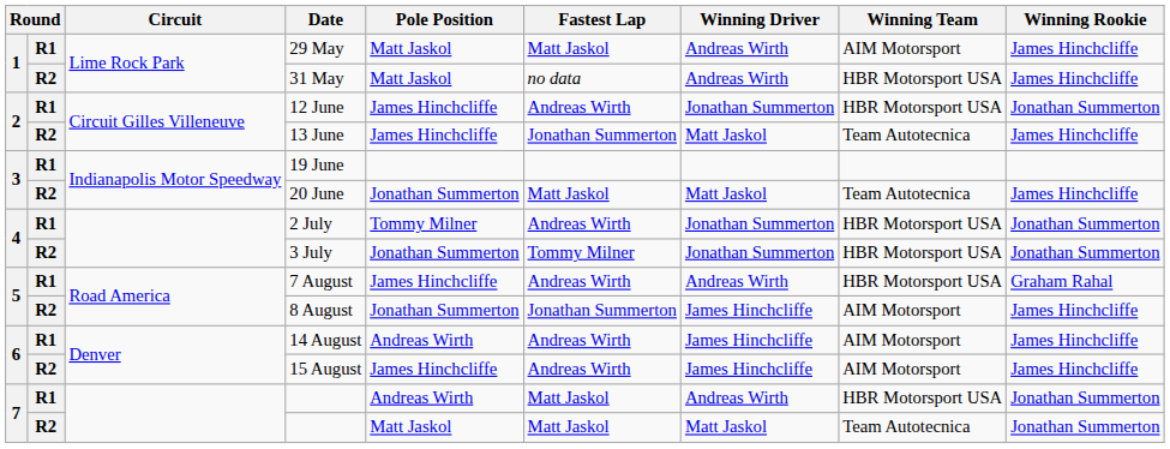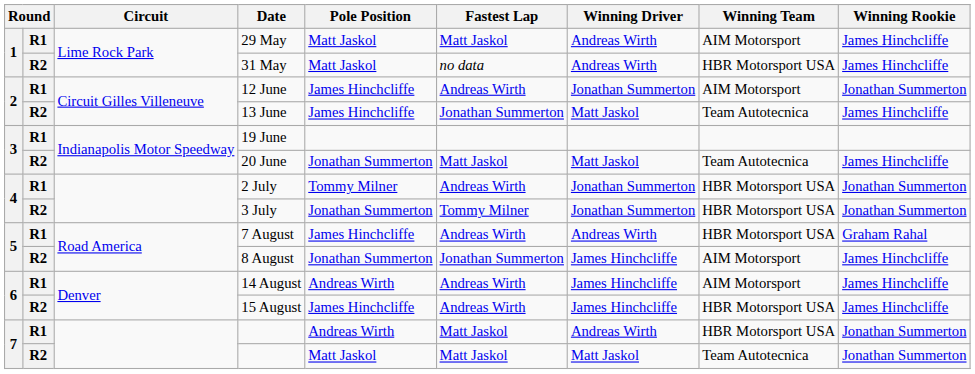 <table class="wikitable" style="font-size: 85%">
 <tr>
 <th colspan=2>Round</th>
 <th>Circuit</th>
 <th>Date</th>
 <th>Pole Position</th>
 <th>Fastest Lap</th>
 <th>Winning Driver</th>
 <th>Winning Team</th>
 <th>Winning Rookie</th>
 </tr>
 <tr>
 <th rowspan=2>1</th>
 <th>R1</th>
 <td rowspan=2> <a href='#'>Lime Rock Park</a></td>
 <td>29 May</td>
 <td> <a href='#'>Matt Jaskol</a></td>
 <td> <a href='#'>Matt Jaskol</a></td>
 <td> <a href='#'>Andreas Wirth</a></td>
 <td> AIM Motorsport</td>
 <td> <a href='#'>James Hinchcliffe</a></td>
 </tr>
 <tr>
 <th>R2</th>
 <td>31 May</td>
 <td> <a href='#'>Matt Jaskol</a></td>
 <td><em>no data</em></td>
 <td> <a href='#'>Andreas Wirth</a></td>
 <td> HBR Motorsport USA</td>
 <td> <a href='#'>James Hinchcliffe</a></td>
 </tr>
 <tr>
 <th rowspan=2>2</th>
 <th>R1</th>
 <td rowspan=2> <a href='#'>Circuit Gilles Villeneuve</a></td>
 <td>12 June</td>
 <td> <a href='#'>James Hinchcliffe</a></td>
 <td> <a href='#'>Andreas Wirth</a></td>
 <td> <a href='#'>Jonathan Summerton</a></td>
-<td> HBR Motorsport USA</td>
+<td> AIM Motorsport</td>
 <td> <a href='#'>Jonathan Summerton</a></td>
 </tr>
 <tr>
 <th>R2</th>
 <td>13 June</td>
 <td> <a href='#'>James Hinchcliffe</a></td>
 <td> <a href='#'>Jonathan Summerton</a></td>
 <td> <a href='#'>Matt Jaskol</a></td>
 <td> Team Autotecnica</td>
 <td> <a href='#'>James Hinchcliffe</a></td>
 </tr>
 <tr>
 <th rowspan=2>3</th>
 <th>R1</th>
 <td rowspan=2> <a href='#'>Indianapolis Motor Speedway</a></td>
 <td>19 June</td>
 <td></td>
 <td></td>
 <td></td>
 <td></td>
 <td></td>
 </tr>
 <tr>
 <th>R2</th>
 <td>20 June</td>
 <td> <a href='#'>Jonathan Summerton</a></td>
 <td> <a href='#'>Matt Jaskol</a></td>
 <td> <a href='#'>Matt Jaskol</a></td>
 <td> Team Autotecnica</td>
 <td> <a href='#'>James Hinchcliffe</a></td>
 </tr>
 <tr>
 <th rowspan=2>4</th>
 <th>R1</th>
 <td rowspan=2></td>
 <td>2 July</td>
 <td> <a href='#'>Tommy Milner</a></td>
 <td> <a href='#'>Andreas Wirth</a></td>
 <td> <a href='#'>Jonathan Summerton</a></td>
 <td> HBR Motorsport USA</td>
 <td> <a href='#'>Jonathan Summerton</a></td>
 </tr>
 <tr>
 <th>R2</th>
 <td>3 July</td>
 <td> <a href='#'>Jonathan Summerton</a></td>
 <td> <a href='#'>Tommy Milner</a></td>
 <td> <a href='#'>Jonathan Summerton</a></td>
 <td> HBR Motorsport USA</td>
 <td> <a href='#'>Jonathan Summerton</a></td>
 </tr>
 <tr>
 <th rowspan=2>5</th>
 <th>R1</th>
 <td rowspan=2> <a href='#'>Road America</a></td>
 <td>7 August</td>
 <td> <a href='#'>James Hinchcliffe</a></td>
 <td> <a href='#'>Andreas Wirth</a></td>
 <td> <a href='#'>Andreas Wirth</a></td>
 <td> HBR Motorsport USA</td>
 <td> <a href='#'>Graham Rahal</a></td>
 </tr>
 <tr>
 <th>R2</th>
 <td>8 August</td>
 <td> <a href='#'>Jonathan Summerton</a></td>
 <td> <a href='#'>Jonathan Summerton</a></td>
 <td> <a href='#'>James Hinchcliffe</a></td>
 <td> AIM Motorsport</td>
 <td> <a href='#'>James Hinchcliffe</a></td>
 </tr>
 <tr>
 <th rowspan=2>6</th>
 <th>R1</th>
 <td rowspan=2> <a href='#'>Denver</a></td>
 <td>14 August</td>
 <td> <a href='#'>Andreas Wirth</a></td>
 <td> <a href='#'>Andreas Wirth</a></td>
 <td> <a href='#'>James Hinchcliffe</a></td>
 <td> AIM Motorsport</td>
 <td> <a href='#'>James Hinchcliffe</a></td>
 </tr>
 <tr>
 <th>R2</th>
 <td>15 August</td>
 <td> <a href='#'>James Hinchcliffe</a></td>
 <td> <a href='#'>Andreas Wirth</a></td>
 <td> <a href='#'>James Hinchcliffe</a></td>
-<td> AIM Motorsport</td>
+<td> HBR Motorsport USA</td>
 <td> <a href='#'>James Hinchcliffe</a></td>
 </tr>
 <tr>
 <th rowspan=2>7</th>
 <th>R1</th>
 <td rowspan=2></td>
 <td></td>
 <td> <a href='#'>Andreas Wirth</a></td>
 <td> <a href='#'>Matt Jaskol</a></td>
 <td> <a href='#'>Andreas Wirth</a></td>
 <td> HBR Motorsport USA</td>
 <td> <a href='#'>Jonathan Summerton</a></td>
 </tr>
 <tr>
 <th>R2</th>
 <td></td>
 <td> <a href='#'>Matt Jaskol</a></td>
 <td> <a href='#'>Matt Jaskol</a></td>
 <td> <a href='#'>Matt Jaskol</a></td>
 <td> Team Autotecnica</td>
 <td> <a href='#'>Jonathan Summerton</a></td>
 </tr>
 </table>
